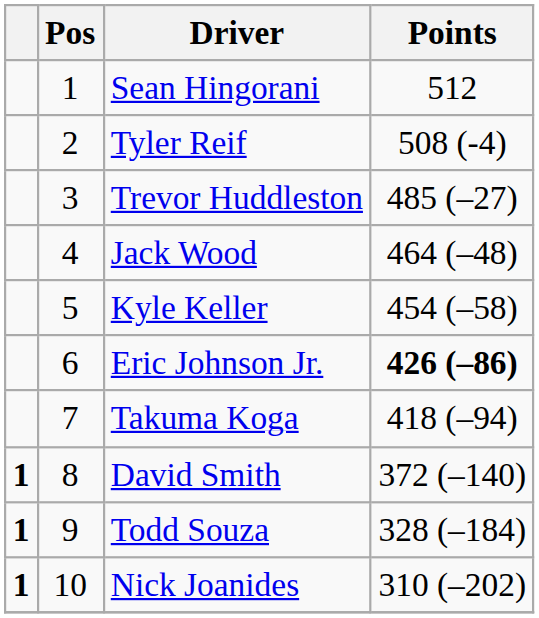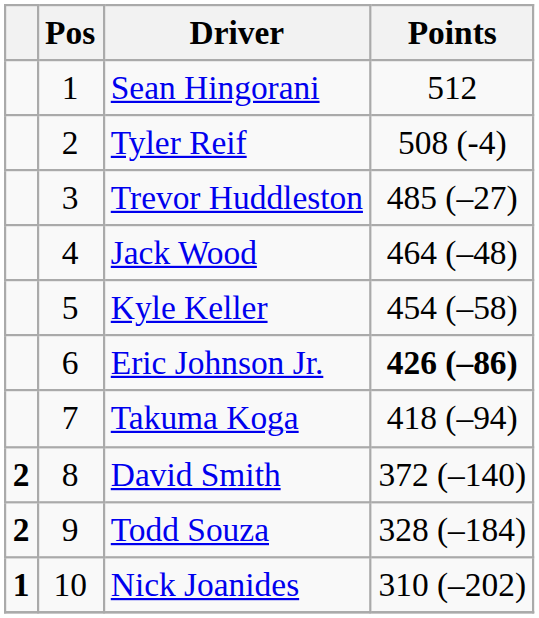 <table class="wikitable" style="font-size: 95%;">
 <tr>
 <th></th>
 <th>Pos</th>
 <th>Driver</th>
 <th>Points</th>
 </tr>
 <tr>
 <td align="left"></td>
 <td style="text-align:center;">1</td>
 <td><a href='#'>Sean Hingorani</a></td>
 <td style="text-align:center;">512</td>
 </tr>
 <tr>
 <td align="left"></td>
 <td style="text-align:center;">2</td>
 <td><a href='#'>Tyler Reif</a></td>
 <td style="text-align:center;">508 (-4)</td>
 </tr>
 <tr>
 <td align="left"></td>
 <td style="text-align:center;">3</td>
 <td><a href='#'>Trevor Huddleston</a></td>
 <td style="text-align:center;">485 (–27)</td>
 </tr>
 <tr>
 <td align="left"></td>
 <td style="text-align:center;">4</td>
 <td><a href='#'>Jack Wood</a></td>
 <td style="text-align:center;">464 (–48)</td>
 </tr>
 <tr>
 <td align="left"></td>
 <td style="text-align:center;">5</td>
 <td><a href='#'>Kyle Keller</a></td>
 <td style="text-align:center;">454 (–58)</td>
 </tr>
 <tr>
 <td align="left"></td>
 <td style="text-align:center;">6</td>
 <td><a href='#'>Eric Johnson Jr.</a></td>
 <td style="text-align:center;"><strong>426 (–86)</strong></td>
 </tr>
 <tr>
 <td align="left"></td>
 <td style="text-align:center;">7</td>
 <td><a href='#'>Takuma Koga</a></td>
 <td style="text-align:center;">418 (–94)</td>
 </tr>
 <tr>
-<td align="left"> <strong>1</strong></td>
+<td align="left"> <strong>2</strong></td>
 <td style="text-align:center;">8</td>
 <td><a href='#'>David Smith</a></td>
 <td style="text-align:center;">372 (–140)</td>
 </tr>
 <tr>
-<td align="left"> <strong>1</strong></td>
+<td align="left"> <strong>2</strong></td>
 <td style="text-align:center;">9</td>
 <td><a href='#'>Todd Souza</a></td>
 <td style="text-align:center;">328 (–184)</td>
 </tr>
 <tr>
 <td align="left"> <strong>1</strong></td>
 <td style="text-align:center;">10</td>
 <td><a href='#'>Nick Joanides</a></td>
 <td style="text-align:center;">310 (–202)</td>
 </tr>
 <tr class="sortbottom">
 </tr>
 </table>
